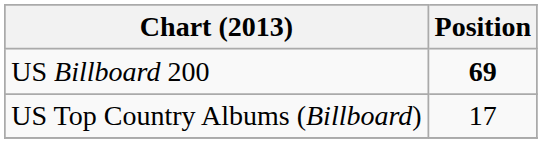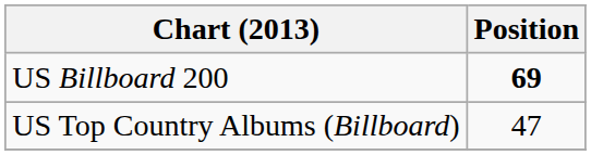 <table class="wikitable">
 <tr>
 <th>Chart (2013)</th>
 <th>Position</th>
 </tr>
 <tr>
 <td>US <em>Billboard</em> 200</td>
 <td style="text-align:center;"><strong>69</strong></td>
 </tr>
 <tr>
 <td>US Top Country Albums (<em>Billboard</em>)</td>
-<td style="text-align:center;">17</td>
+<td style="text-align:center;">47</td>
 </tr>
 <tr>
 </tr>
 </table>
